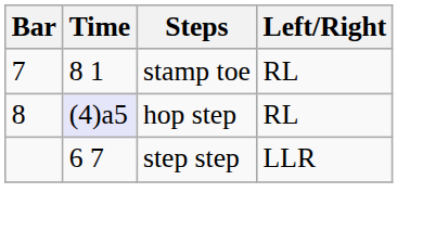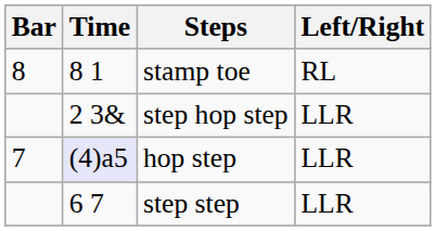 <table class="wikitable">
 <tr>
 <th>Bar</th>
 <th>Time</th>
 <th>Steps</th>
 <th>Left/Right</th>
 </tr>
 <tr>
-<td>7</td>
+<td>8</td>
 <td>8 1</td>
 <td>stamp toe</td>
 <td>RL</td>
 </tr>
 <tr>
-<td>8</td>
+<td></td>
+<td>2 3&</td>
+<td>step hop step</td>
+<td>LLR</td>
+</tr>
+<tr>
+<td>7</td>
 <td style="background: lavender;">(4)a5</td>
 <td>hop step</td>
-<td>RL</td>
+<td>LLR</td>
 </tr>
 <tr>
 <td></td>
 <td>6 7</td>
 <td>step step</td>
 <td>LLR</td>
 </tr>
 </table>
